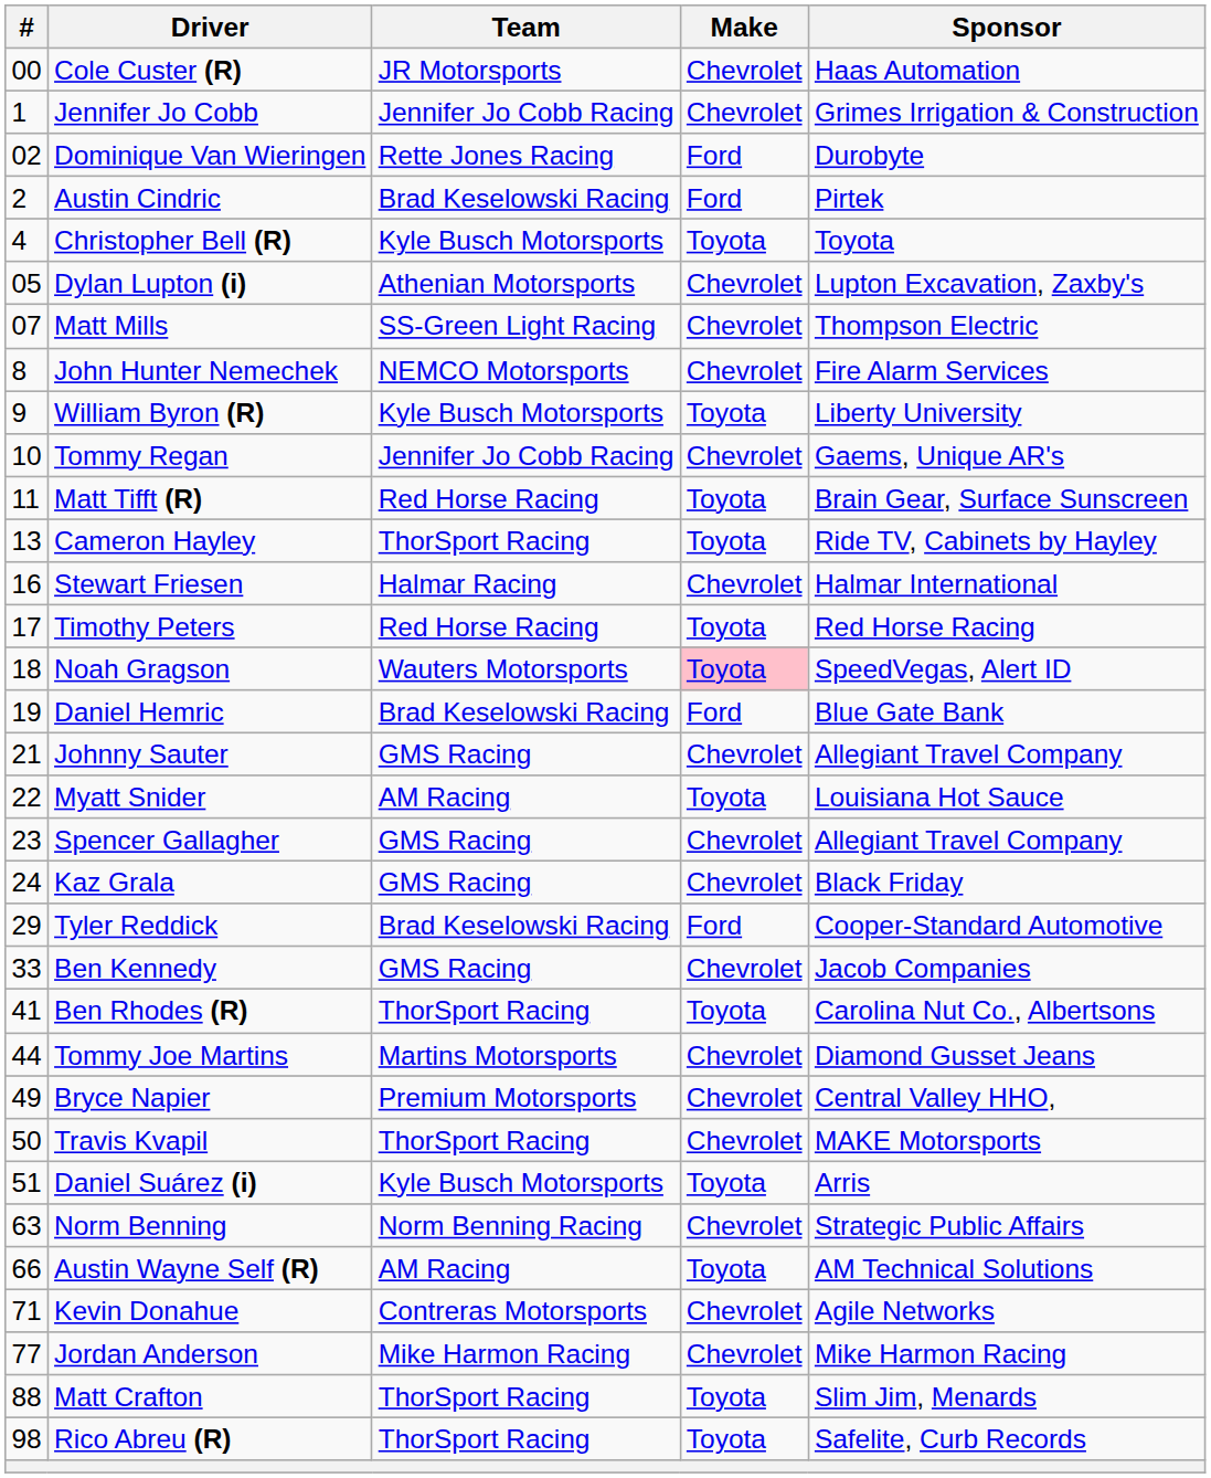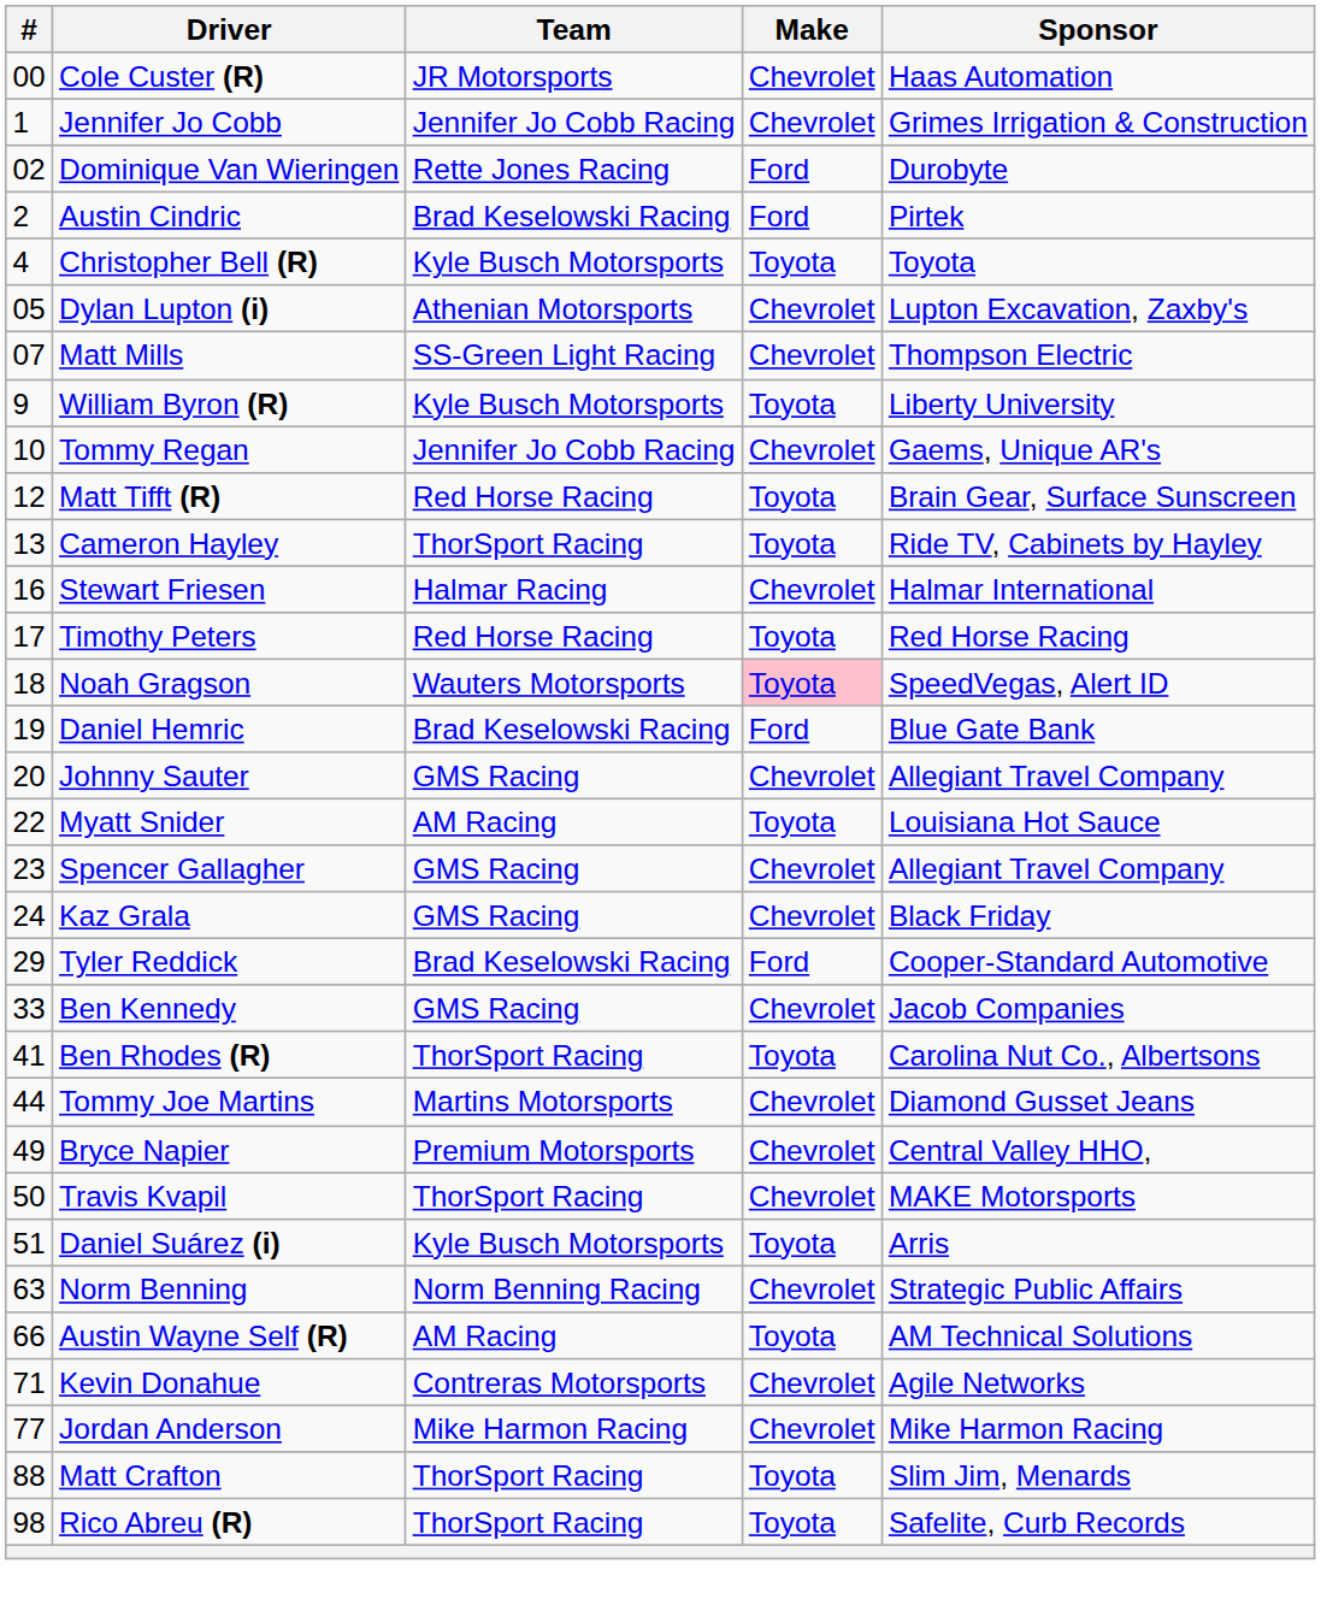 <table class="wikitable" style="font-size:95%">
 <tr>
 <th>#</th>
 <th>Driver</th>
 <th>Team</th>
 <th>Make</th>
 <th>Sponsor</th>
 </tr>
 <tr>
 <td>00</td>
 <td><a href='#'>Cole Custer</a> <strong>(R)</strong></td>
 <td><a href='#'>JR Motorsports</a></td>
 <td><a href='#'>Chevrolet</a></td>
 <td><a href='#'>Haas Automation</a></td>
 </tr>
 <tr>
 <td>1</td>
 <td><a href='#'>Jennifer Jo Cobb</a></td>
 <td><a href='#'>Jennifer Jo Cobb Racing</a></td>
 <td><a href='#'>Chevrolet</a></td>
 <td><a href='#'>Grimes Irrigation & Construction</a></td>
 </tr>
 <tr>
 <td>02</td>
 <td><a href='#'>Dominique Van Wieringen</a></td>
 <td><a href='#'>Rette Jones Racing</a></td>
 <td><a href='#'>Ford</a></td>
 <td><a href='#'>Durobyte</a></td>
 </tr>
 <tr>
 <td>2</td>
 <td><a href='#'>Austin Cindric</a></td>
 <td><a href='#'>Brad Keselowski Racing</a></td>
 <td><a href='#'>Ford</a></td>
 <td><a href='#'>Pirtek</a></td>
 </tr>
 <tr>
 <td>4</td>
 <td><a href='#'>Christopher Bell</a> <strong>(R)</strong></td>
 <td><a href='#'>Kyle Busch Motorsports</a></td>
 <td><a href='#'>Toyota</a></td>
 <td><a href='#'>Toyota</a></td>
 </tr>
 <tr>
 <td>05</td>
 <td><a href='#'>Dylan Lupton</a> <strong>(i)</strong></td>
 <td><a href='#'>Athenian Motorsports</a></td>
 <td><a href='#'>Chevrolet</a></td>
 <td><a href='#'>Lupton Excavation</a>, <a href='#'>Zaxby's</a></td>
 </tr>
 <tr>
 <td>07</td>
 <td><a href='#'>Matt Mills</a></td>
 <td><a href='#'>SS-Green Light Racing</a></td>
 <td><a href='#'>Chevrolet</a></td>
 <td><a href='#'>Thompson Electric</a></td>
 </tr>
 <tr>
-<td>8</td>
-<td><a href='#'>John Hunter Nemechek</a></td>
-<td><a href='#'>NEMCO Motorsports</a></td>
-<td><a href='#'>Chevrolet</a></td>
-<td><a href='#'>Fire Alarm Services</a></td>
-</tr>
-<tr>
 <td>9</td>
 <td><a href='#'>William Byron</a> <strong>(R)</strong></td>
 <td><a href='#'>Kyle Busch Motorsports</a></td>
 <td><a href='#'>Toyota</a></td>
 <td><a href='#'>Liberty University</a></td>
 </tr>
 <tr>
 <td>10</td>
 <td><a href='#'>Tommy Regan</a></td>
 <td><a href='#'>Jennifer Jo Cobb Racing</a></td>
 <td><a href='#'>Chevrolet</a></td>
 <td><a href='#'>Gaems</a>, <a href='#'>Unique AR's</a></td>
 </tr>
 <tr>
-<td>11</td>
+<td>12</td>
 <td><a href='#'>Matt Tifft</a> <strong>(R)</strong></td>
 <td><a href='#'>Red Horse Racing</a></td>
 <td><a href='#'>Toyota</a></td>
 <td><a href='#'>Brain Gear</a>, <a href='#'>Surface Sunscreen</a></td>
 </tr>
 <tr>
 <td>13</td>
 <td><a href='#'>Cameron Hayley</a></td>
 <td><a href='#'>ThorSport Racing</a></td>
 <td><a href='#'>Toyota</a></td>
 <td><a href='#'>Ride TV</a>, <a href='#'>Cabinets by Hayley</a></td>
 </tr>
 <tr>
 <td>16</td>
 <td><a href='#'>Stewart Friesen</a></td>
 <td><a href='#'>Halmar Racing</a></td>
 <td><a href='#'>Chevrolet</a></td>
 <td><a href='#'>Halmar International</a></td>
 </tr>
 <tr>
 <td>17</td>
 <td><a href='#'>Timothy Peters</a></td>
 <td><a href='#'>Red Horse Racing</a></td>
 <td><a href='#'>Toyota</a></td>
 <td><a href='#'>Red Horse Racing</a></td>
 </tr>
 <tr>
 <td>18</td>
 <td><a href='#'>Noah Gragson</a></td>
 <td><a href='#'>Wauters Motorsports</a></td>
 <td style="background: pink;"><a href='#'>Toyota</a></td>
 <td><a href='#'>SpeedVegas</a>, <a href='#'>Alert ID</a></td>
 </tr>
 <tr>
 <td>19</td>
 <td><a href='#'>Daniel Hemric</a></td>
 <td><a href='#'>Brad Keselowski Racing</a></td>
 <td><a href='#'>Ford</a></td>
 <td><a href='#'>Blue Gate Bank</a></td>
 </tr>
 <tr>
-<td>21</td>
+<td>20</td>
 <td><a href='#'>Johnny Sauter</a></td>
 <td><a href='#'>GMS Racing</a></td>
 <td><a href='#'>Chevrolet</a></td>
 <td><a href='#'>Allegiant Travel Company</a></td>
 </tr>
 <tr>
 <td>22</td>
 <td><a href='#'>Myatt Snider</a></td>
 <td><a href='#'>AM Racing</a></td>
 <td><a href='#'>Toyota</a></td>
 <td><a href='#'>Louisiana Hot Sauce</a></td>
 </tr>
 <tr>
 <td>23</td>
 <td><a href='#'>Spencer Gallagher</a></td>
 <td><a href='#'>GMS Racing</a></td>
 <td><a href='#'>Chevrolet</a></td>
 <td><a href='#'>Allegiant Travel Company</a></td>
 </tr>
 <tr>
 <td>24</td>
 <td><a href='#'>Kaz Grala</a></td>
 <td><a href='#'>GMS Racing</a></td>
 <td><a href='#'>Chevrolet</a></td>
 <td><a href='#'>Black Friday</a></td>
 </tr>
 <tr>
 <td>29</td>
 <td><a href='#'>Tyler Reddick</a></td>
 <td><a href='#'>Brad Keselowski Racing</a></td>
 <td><a href='#'>Ford</a></td>
 <td><a href='#'>Cooper-Standard Automotive</a></td>
 </tr>
 <tr>
 <td>33</td>
 <td><a href='#'>Ben Kennedy</a></td>
 <td><a href='#'>GMS Racing</a></td>
 <td><a href='#'>Chevrolet</a></td>
 <td><a href='#'>Jacob Companies</a></td>
 </tr>
 <tr>
 <td>41</td>
 <td><a href='#'>Ben Rhodes</a> <strong>(R)</strong></td>
 <td><a href='#'>ThorSport Racing</a></td>
 <td><a href='#'>Toyota</a></td>
 <td><a href='#'>Carolina Nut Co.</a>, <a href='#'>Albertsons</a></td>
 </tr>
 <tr>
 <td>44</td>
 <td><a href='#'>Tommy Joe Martins</a></td>
 <td><a href='#'>Martins Motorsports</a></td>
 <td><a href='#'>Chevrolet</a></td>
 <td><a href='#'>Diamond Gusset Jeans</a></td>
 </tr>
 <tr>
 <td>49</td>
 <td><a href='#'>Bryce Napier</a></td>
 <td><a href='#'>Premium Motorsports</a></td>
 <td><a href='#'>Chevrolet</a></td>
 <td><a href='#'>Central Valley HHO</a>, </td>
 </tr>
 <tr>
 <td>50</td>
 <td><a href='#'>Travis Kvapil</a></td>
 <td><a href='#'>ThorSport Racing</a></td>
 <td><a href='#'>Chevrolet</a></td>
 <td><a href='#'>MAKE Motorsports</a></td>
 </tr>
 <tr>
 <td>51</td>
 <td><a href='#'>Daniel Suárez</a> <strong>(i)</strong></td>
 <td><a href='#'>Kyle Busch Motorsports</a></td>
 <td><a href='#'>Toyota</a></td>
 <td><a href='#'>Arris</a></td>
 </tr>
 <tr>
 <td>63</td>
 <td><a href='#'>Norm Benning</a></td>
 <td><a href='#'>Norm Benning Racing</a></td>
 <td><a href='#'>Chevrolet</a></td>
 <td><a href='#'>Strategic Public Affairs</a></td>
 </tr>
 <tr>
 <td>66</td>
 <td><a href='#'>Austin Wayne Self</a> <strong>(R)</strong></td>
 <td><a href='#'>AM Racing</a></td>
 <td><a href='#'>Toyota</a></td>
 <td><a href='#'>AM Technical Solutions</a></td>
 </tr>
 <tr>
 <td>71</td>
 <td><a href='#'>Kevin Donahue</a></td>
 <td><a href='#'>Contreras Motorsports</a></td>
 <td><a href='#'>Chevrolet</a></td>
 <td><a href='#'>Agile Networks</a></td>
 </tr>
 <tr>
 <td>77</td>
 <td><a href='#'>Jordan Anderson</a></td>
 <td><a href='#'>Mike Harmon Racing</a></td>
 <td><a href='#'>Chevrolet</a></td>
 <td><a href='#'>Mike Harmon Racing</a></td>
 </tr>
 <tr>
 <td>88</td>
 <td><a href='#'>Matt Crafton</a></td>
 <td><a href='#'>ThorSport Racing</a></td>
 <td><a href='#'>Toyota</a></td>
 <td><a href='#'>Slim Jim</a>, <a href='#'>Menards</a></td>
 </tr>
 <tr>
 <td>98</td>
 <td><a href='#'>Rico Abreu</a> <strong>(R)</strong></td>
 <td><a href='#'>ThorSport Racing</a></td>
 <td><a href='#'>Toyota</a></td>
 <td><a href='#'>Safelite</a>, <a href='#'>Curb Records</a></td>
 </tr>
 <tr>
 <th colspan="5"></th>
 </tr>
 </table>
